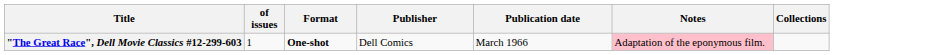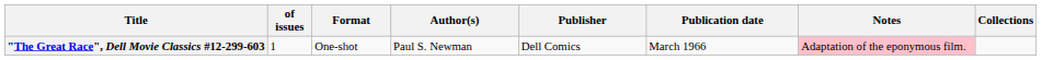 <table class="wikitable">
 <tr>
 <th>Title</th>
 <th style="width:40pt"> of issues</th>
 <th style="width:75pt">Format</th>
+<th style="width:125pt">Author(s)</th>
 <th style="width:125pt">Publisher</th>
 <th style="width:150pt">Publication date</th>
 <th style="width:175pt">Notes</th>
 <th>Collections</th>
 </tr>
 <tr>
 <th>"<a href='#'>The Great Race</a>", <em>Dell Movie Classics</em> #12-299-603</th>
 <td>1</td>
-<td><strong>One-shot</strong></td>
+<td>One-shot</td>
+<td>Paul S. Newman</td>
 <td>Dell Comics</td>
 <td>March 1966</td>
 <td style="background: pink;">Adaptation of the eponymous film.</td>
 <td></td>
 </tr>
 </table>
